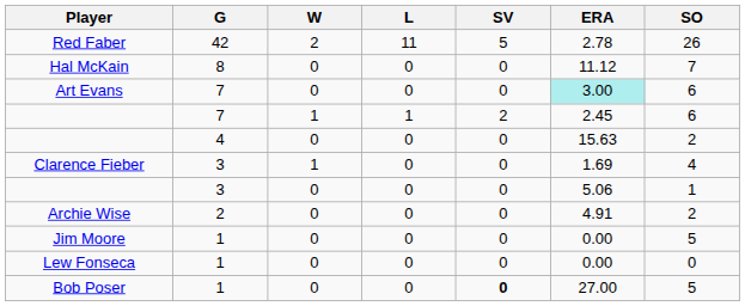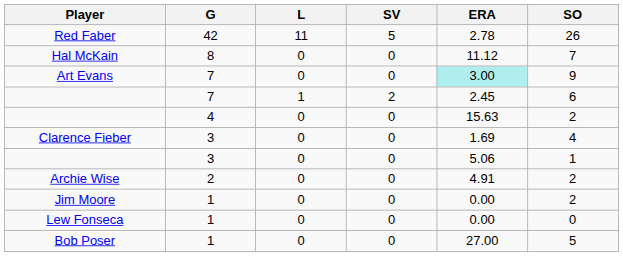 <table class="wikitable sortable">
 <tr>
 <th bgcolor="#DDDDFF" width="16%">Player</th>
 <th bgcolor="#DDDDFF" width="9%">G</th>
-<th bgcolor="#DDDDFF" width="9%">W</th>
 <th bgcolor="#DDDDFF" width="9%">L</th>
 <th bgcolor="#DDDDFF" width="9%">SV</th>
 <th bgcolor="#DDDDFF" width="9%">ERA</th>
 <th bgcolor="#DDDDFF" width="9%">SO</th>
 </tr>
 <tr align="center">
 <td><a href='#'>Red Faber</a></td>
 <td>42</td>
-<td>2</td>
 <td>11</td>
 <td>5</td>
 <td>2.78</td>
 <td>26</td>
 </tr>
 <tr align=center>
 <td><a href='#'>Hal McKain</a></td>
 <td>8</td>
 <td>0</td>
 <td>0</td>
-<td>0</td>
 <td>11.12</td>
 <td>7</td>
 </tr>
 <tr align=center>
 <td><a href='#'>Art Evans</a></td>
 <td>7</td>
 <td>0</td>
 <td>0</td>
-<td>0</td>
 <td style="background: paleturquoise;">3.00</td>
-<td>6</td>
+<td>9</td>
 </tr>
 <tr align=center>
 <td></td>
 <td>7</td>
-<td>1</td>
 <td>1</td>
 <td>2</td>
 <td>2.45</td>
 <td>6</td>
 </tr>
 <tr align="center">
 <td></td>
 <td>4</td>
 <td>0</td>
 <td>0</td>
-<td>0</td>
 <td>15.63</td>
 <td>2</td>
 </tr>
 <tr align="center">
 <td><a href='#'>Clarence Fieber</a></td>
 <td>3</td>
-<td>1</td>
 <td>0</td>
 <td>0</td>
 <td>1.69</td>
 <td>4</td>
 </tr>
 <tr align=center>
 <td></td>
 <td>3</td>
 <td>0</td>
 <td>0</td>
-<td>0</td>
 <td>5.06</td>
 <td>1</td>
 </tr>
 <tr align="center">
 <td><a href='#'>Archie Wise</a></td>
 <td>2</td>
-<td>0</td>
 <td>0</td>
 <td>0</td>
 <td>4.91</td>
 <td>2</td>
 </tr>
 <tr align=center>
 <td><a href='#'>Jim Moore</a></td>
 <td>1</td>
 <td>0</td>
 <td>0</td>
-<td>0</td>
 <td>0.00</td>
-<td>5</td>
+<td>2</td>
 </tr>
 <tr align=center>
 <td><a href='#'>Lew Fonseca</a></td>
 <td>1</td>
-<td>0</td>
 <td>0</td>
 <td>0</td>
 <td>0.00</td>
 <td>0</td>
 </tr>
 <tr align=center>
 <td><a href='#'>Bob Poser</a></td>
 <td>1</td>
 <td>0</td>
 <td>0</td>
-<td><strong>0</strong></td>
 <td>27.00</td>
 <td>5</td>
 </tr>
 </table>
